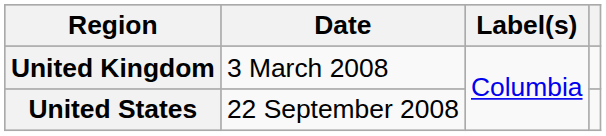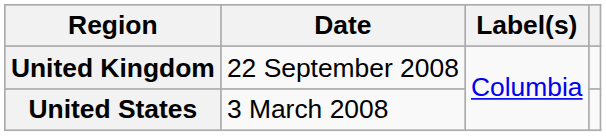 <table class="wikitable plainrowheaders">
 <tr>
 <th scope="col">Region</th>
 <th scope="col">Date</th>
 <th scope="col">Label(s)</th>
 <th scope="col"></th>
 </tr>
 <tr>
 <th scope="row">United Kingdom</th>
-<td>3 March 2008</td>
+<td>22 September 2008</td>
 <td rowspan="2"><a href='#'>Columbia</a></td>
 <td></td>
 </tr>
 <tr>
 <th scope="row">United States</th>
-<td>22 September 2008</td>
+<td>3 March 2008</td>
 <td></td>
 </tr>
 </table>
